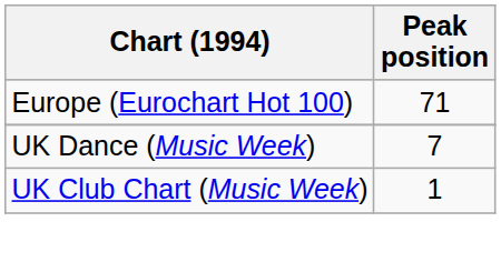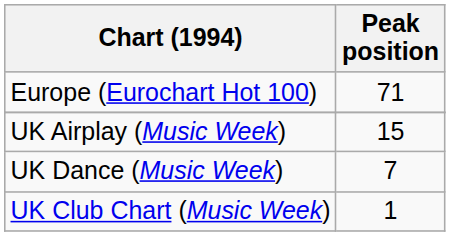 <table class="wikitable sortable">
 <tr>
 <th align="left">Chart (1994)</th>
 <th style="text-align:center;">Peak<br>position</th>
 </tr>
 <tr>
 <td>Europe (<a href='#'>Eurochart Hot 100</a>)</td>
 <td align="center">71</td>
 </tr>
 <tr>
 </tr>
 <tr>
+<td>UK Airplay (<em><a href='#'>Music Week</a></em>)</td>
+<td align="center">15</td>
+</tr>
+<tr>
 <td>UK Dance (<em><a href='#'>Music Week</a></em>)</td>
 <td align="center">7</td>
 </tr>
 <tr>
 <td><a href='#'>UK Club Chart</a> (<em><a href='#'>Music Week</a></em>)</td>
 <td align="center">1</td>
 </tr>
 </table>
